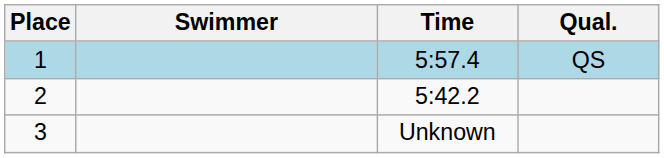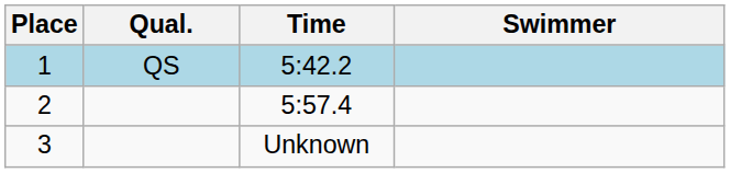 <table class=wikitable style="text-align:center">
 <tr>
 <th>Place</th>
+<th width=90>Qual.</th>
+<th width=90>Time</th>
 <th width=200>Swimmer</th>
-<th width=90>Time</th>
-<th width=90>Qual.</th>
 </tr>
 <tr bgcolor=lightblue>
 <td>1</td>
+<td>QS</td>
+<td>5:42.2</td>
 <td align=left></td>
-<td>5:57.4</td>
-<td>QS</td>
 </tr>
 <tr>
 <td>2</td>
+<td></td>
+<td>5:57.4</td>
 <td align=left></td>
-<td>5:42.2</td>
-<td></td>
 </tr>
 <tr>
 <td>3</td>
+<td></td>
+<td>Unknown</td>
 <td align=left></td>
-<td>Unknown</td>
-<td></td>
 </tr>
 </table>
